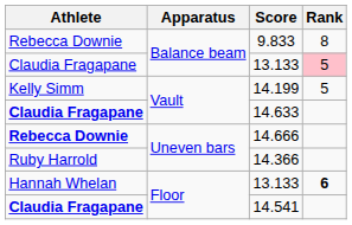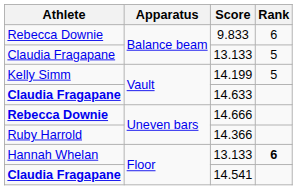 <table class="wikitable" style="font-size:90%;">
 <tr>
 <th>Athlete</th>
 <th>Apparatus</th>
 <th>Score</th>
 <th>Rank</th>
 </tr>
 <tr align=center>
 <td align=left><a href='#'>Rebecca Downie</a></td>
 <td style="text-align:left;" rowspan="2"><a href='#'>Balance beam</a></td>
 <td>9.833</td>
-<td>8</td>
+<td>6</td>
 </tr>
 <tr align=center>
 <td align=left><a href='#'>Claudia Fragapane</a></td>
 <td>13.133</td>
-<td style="background: pink;">5</td>
+<td>5</td>
 </tr>
 <tr align=center>
 <td align=left><a href='#'>Kelly Simm</a></td>
 <td style="text-align:left;" rowspan="2"><a href='#'>Vault</a></td>
 <td>14.199</td>
 <td>5</td>
 </tr>
 <tr align=center>
 <td align=left><strong><a href='#'>Claudia Fragapane</a></strong></td>
 <td>14.633</td>
 <td></td>
 </tr>
 <tr align=center>
 <td align=left><strong><a href='#'>Rebecca Downie</a></strong></td>
 <td style="text-align:left;" rowspan="2"><a href='#'>Uneven bars</a></td>
 <td>14.666</td>
 <td></td>
 </tr>
 <tr align=center>
 <td align=left><a href='#'>Ruby Harrold</a></td>
 <td>14.366</td>
 <td></td>
 </tr>
 <tr align=center>
 <td align=left><a href='#'>Hannah Whelan</a></td>
 <td style="text-align:left;" rowspan="2"><a href='#'>Floor</a></td>
 <td>13.133</td>
 <td><strong>6</strong></td>
 </tr>
 <tr align=center>
 <td align=left><strong><a href='#'>Claudia Fragapane</a></strong></td>
 <td>14.541</td>
 <td></td>
 </tr>
 </table>
